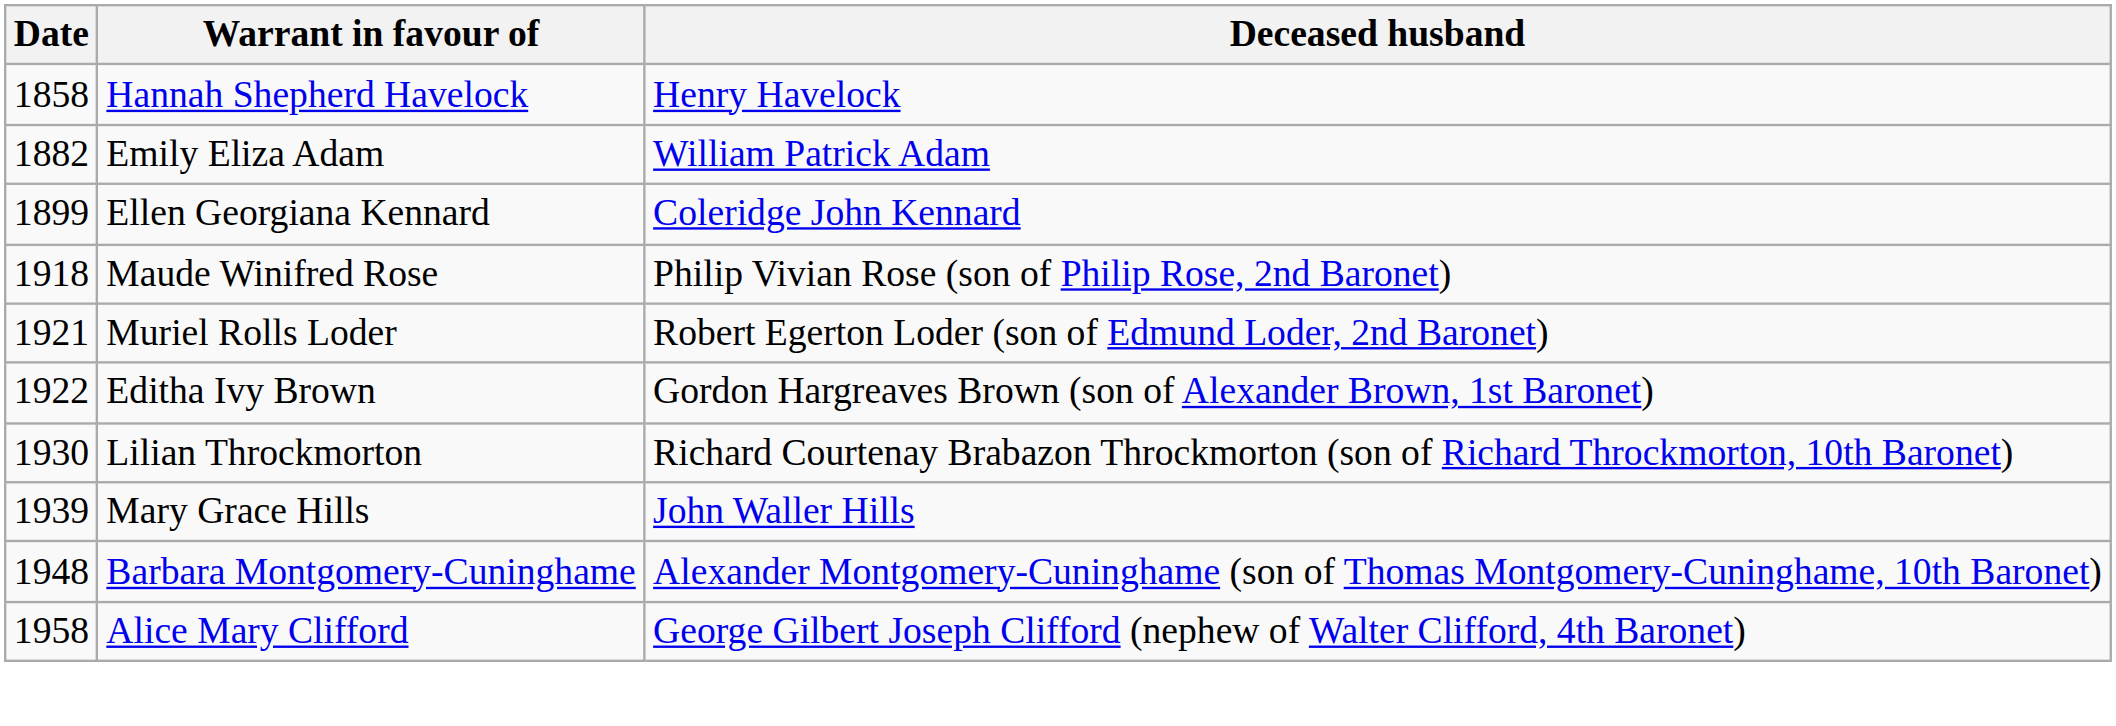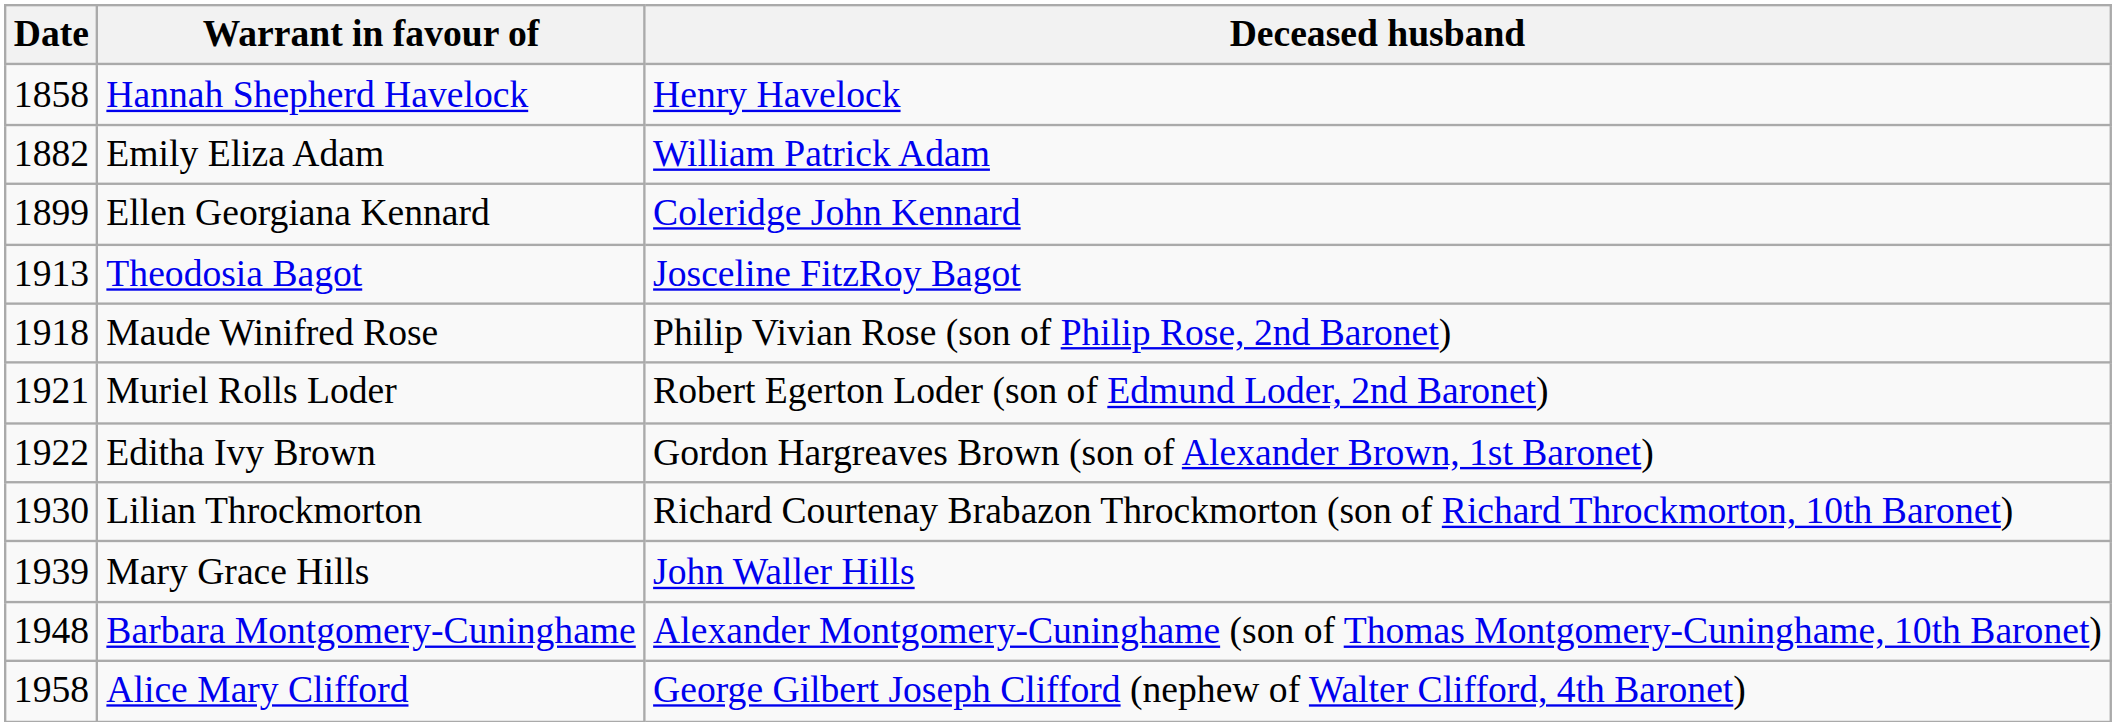 <table class="wikitable">
 <tr>
 <th>Date</th>
 <th>Warrant in favour of</th>
 <th>Deceased husband</th>
 </tr>
 <tr>
 <td>1858</td>
 <td><a href='#'>Hannah Shepherd Havelock</a></td>
 <td><a href='#'>Henry Havelock</a></td>
 </tr>
 <tr>
 <td>1882</td>
 <td>Emily Eliza Adam</td>
 <td><a href='#'>William Patrick Adam</a></td>
 </tr>
 <tr>
 <td>1899</td>
 <td>Ellen Georgiana Kennard</td>
 <td><a href='#'>Coleridge John Kennard</a></td>
+</tr>
+<tr>
+<td>1913</td>
+<td><a href='#'>Theodosia Bagot</a></td>
+<td><a href='#'>Josceline FitzRoy Bagot</a></td>
 </tr>
 <tr>
 <td>1918</td>
 <td>Maude Winifred Rose</td>
 <td>Philip Vivian Rose (son of <a href='#'>Philip Rose, 2nd Baronet</a>)</td>
 </tr>
 <tr>
 <td>1921</td>
 <td>Muriel Rolls Loder</td>
 <td>Robert Egerton Loder (son of <a href='#'>Edmund Loder, 2nd Baronet</a>)</td>
 </tr>
 <tr>
 <td>1922</td>
 <td>Editha Ivy Brown</td>
 <td>Gordon Hargreaves Brown (son of <a href='#'>Alexander Brown, 1st Baronet</a>)</td>
 </tr>
 <tr>
 <td>1930</td>
 <td>Lilian Throckmorton</td>
 <td>Richard Courtenay Brabazon Throckmorton (son of <a href='#'>Richard Throckmorton, 10th Baronet</a>)</td>
 </tr>
 <tr>
 <td>1939</td>
 <td>Mary Grace Hills</td>
 <td><a href='#'>John Waller Hills</a></td>
 </tr>
 <tr>
 <td>1948</td>
 <td><a href='#'>Barbara Montgomery-Cuninghame</a></td>
 <td><a href='#'>Alexander Montgomery-Cuninghame</a> (son of <a href='#'>Thomas Montgomery-Cuninghame, 10th Baronet</a>)</td>
 </tr>
 <tr>
 <td>1958</td>
 <td><a href='#'>Alice Mary Clifford</a></td>
 <td><a href='#'>George Gilbert Joseph Clifford</a> (nephew of <a href='#'>Walter Clifford, 4th Baronet</a>)</td>
 </tr>
 </table>
